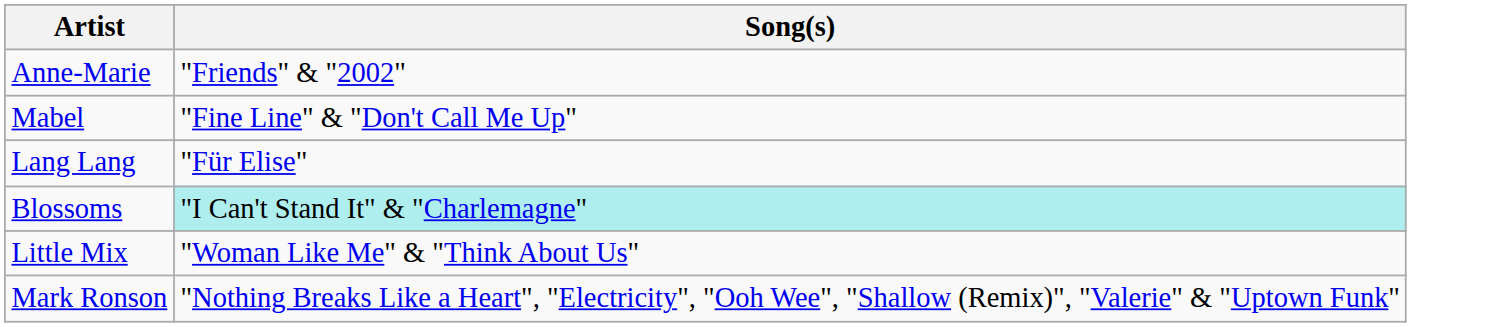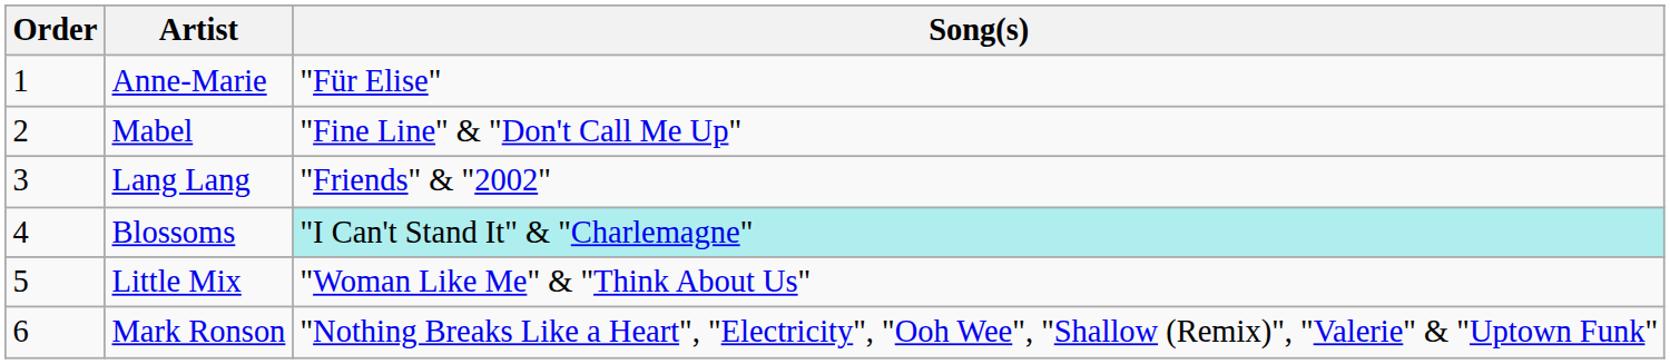 <table class="wikitable">
 <tr>
+<th>Order</th>
 <th>Artist</th>
 <th>Song(s)</th>
 </tr>
 <tr>
+<td>1</td>
 <td><a href='#'>Anne-Marie</a></td>
-<td>"<a href='#'>Friends</a>" & "<a href='#'>2002</a>"</td>
+<td>"<a href='#'>Für Elise</a>"</td>
 </tr>
 <tr>
+<td>2</td>
 <td><a href='#'>Mabel</a></td>
 <td>"<a href='#'>Fine Line</a>" & "<a href='#'>Don't Call Me Up</a>"</td>
 </tr>
 <tr>
+<td>3</td>
 <td><a href='#'>Lang Lang</a></td>
-<td>"<a href='#'>Für Elise</a>"</td>
+<td>"<a href='#'>Friends</a>" & "<a href='#'>2002</a>"</td>
 </tr>
 <tr>
+<td>4</td>
 <td><a href='#'>Blossoms</a></td>
 <td style="background: paleturquoise;">"I Can't Stand It" & "<a href='#'>Charlemagne</a>"</td>
 </tr>
 <tr>
+<td>5</td>
 <td><a href='#'>Little Mix</a></td>
 <td>"<a href='#'>Woman Like Me</a>" & "<a href='#'>Think About Us</a>"</td>
 </tr>
 <tr>
+<td>6</td>
 <td><a href='#'>Mark Ronson</a></td>
 <td>"<a href='#'>Nothing Breaks Like a Heart</a>", "<a href='#'>Electricity</a>", "<a href='#'>Ooh Wee</a>", "<a href='#'>Shallow</a> (Remix)", "<a href='#'>Valerie</a>" & "<a href='#'>Uptown Funk</a>"</td>
 </tr>
 </table>
